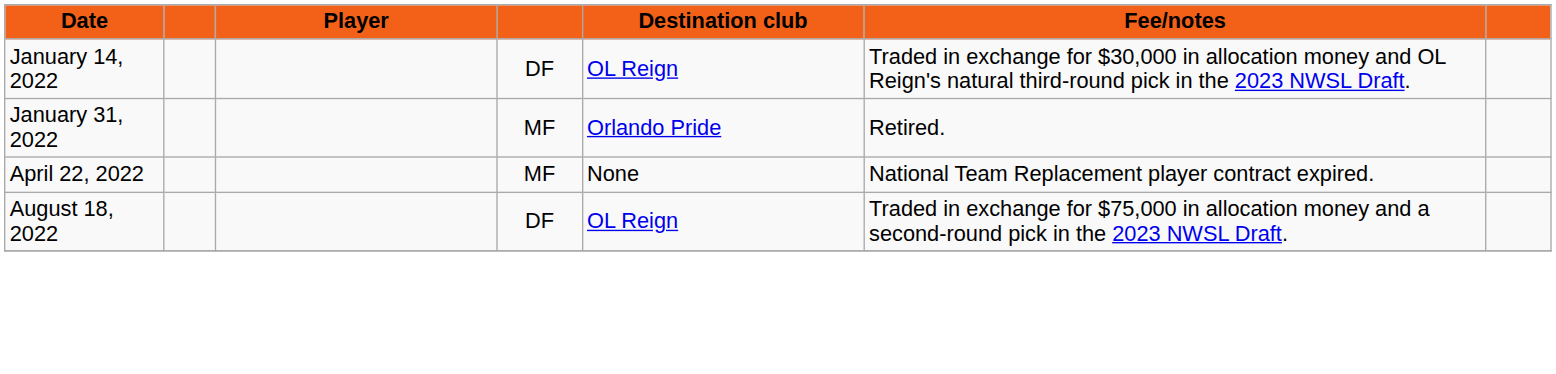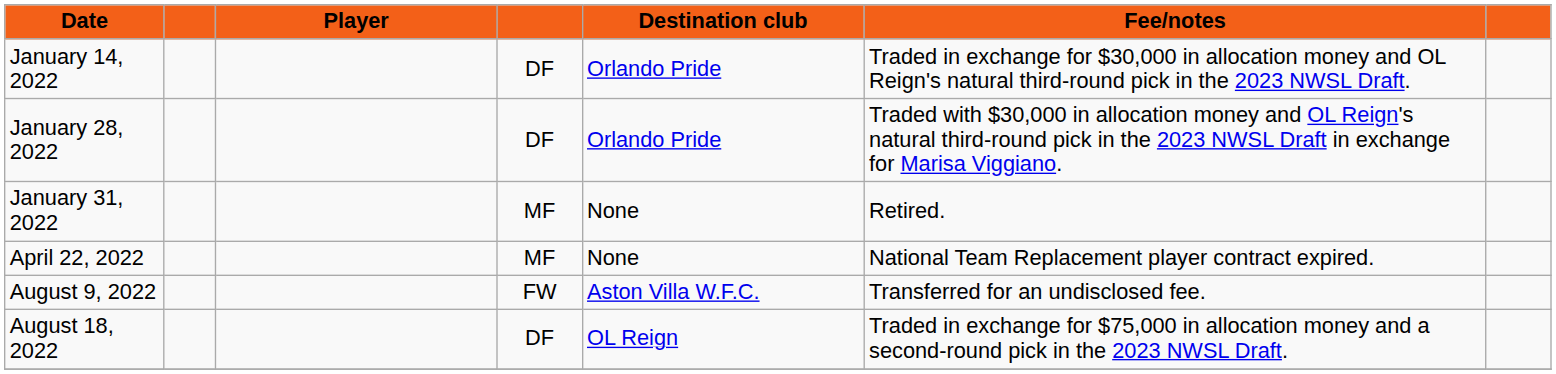 <table class="wikitable sortable" style="text-align:left;">
 <tr>
 <th style="background:#f36018; color:#000; width:110px;" data-sort-type="date">Date</th>
 <th style="background:#f36018; color:#000; width:30px;"></th>
 <th style="background:#f36018; color:#000; width:200px;">Player</th>
 <th style="background:#f36018; color:#000; width:55px;"></th>
 <th style="background:#f36018; color:#000; width:200px;">Destination club</th>
 <th style="background:#f36018; color:#000; width:450px;">Fee/notes</th>
 <th style="background:#f36018; color:#000; width:40px;"></th>
 </tr>
 <tr>
 <td>January 14, 2022</td>
 <td></td>
 <td></td>
 <td align="center">DF</td>
-<td> <a href='#'>OL Reign</a></td>
+<td> <a href='#'>Orlando Pride</a></td>
 <td>Traded in exchange for $30,000 in allocation money and OL Reign's natural third-round pick in the <a href='#'>2023 NWSL Draft</a>.</td>
+<td></td>
+</tr>
+<tr>
+<td>January 28, 2022</td>
+<td></td>
+<td></td>
+<td align="center">DF</td>
+<td> <a href='#'>Orlando Pride</a></td>
+<td>Traded with $30,000 in allocation money and <a href='#'>OL Reign</a>'s natural third-round pick in the <a href='#'>2023 NWSL Draft</a> in exchange for <a href='#'>Marisa Viggiano</a>.</td>
 <td></td>
 </tr>
 <tr>
 <td>January 31, 2022</td>
 <td></td>
 <td></td>
 <td align="center">MF</td>
-<td> <a href='#'>Orlando Pride</a></td>
+<td>None</td>
 <td>Retired.</td>
 <td></td>
 </tr>
 <tr>
 <td>April 22, 2022</td>
 <td></td>
 <td></td>
 <td align="center">MF</td>
 <td>None</td>
 <td>National Team Replacement player contract expired.</td>
+<td></td>
+</tr>
+<tr>
+<td>August 9, 2022</td>
+<td></td>
+<td></td>
+<td align="center">FW</td>
+<td> <a href='#'>Aston Villa W.F.C.</a></td>
+<td>Transferred for an undisclosed fee.</td>
 <td></td>
 </tr>
 <tr>
 <td>August 18, 2022</td>
 <td></td>
 <td></td>
 <td align="center">DF</td>
 <td> <a href='#'>OL Reign</a></td>
 <td>Traded in exchange for $75,000 in allocation money and a second-round pick in the <a href='#'>2023 NWSL Draft</a>.</td>
 <td></td>
 </tr>
 <tr>
 </tr>
 </table>
